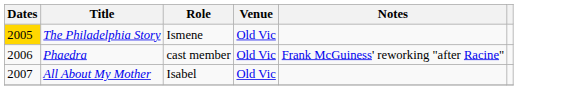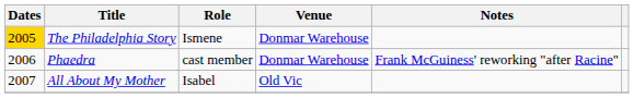 <table class="wikitable sortable">
 <tr>
 <th>Dates</th>
 <th>Title</th>
 <th>Role</th>
 <th>Venue</th>
 <th>Notes</th>
 <th></th>
 </tr>
 <tr>
 <td style="background: gold;">2005</td>
 <td><em><a href='#'>The Philadelphia Story</a></em></td>
 <td>Ismene</td>
-<td><a href='#'>Old Vic</a></td>
+<td><a href='#'>Donmar Warehouse</a></td>
 <td></td>
 <td></td>
 </tr>
 <tr>
 <td>2006</td>
 <td><em><a href='#'>Phaedra</a></em></td>
 <td>cast member</td>
-<td><a href='#'>Old Vic</a></td>
+<td><a href='#'>Donmar Warehouse</a></td>
 <td><a href='#'>Frank McGuiness</a>' reworking "after <a href='#'>Racine</a>"</td>
 <td></td>
 </tr>
 <tr>
 <td>2007</td>
 <td><em><a href='#'>All About My Mother</a></em></td>
 <td>Isabel</td>
 <td><a href='#'>Old Vic</a></td>
 <td></td>
 <td></td>
 </tr>
 <tr>
 </tr>
 </table>
